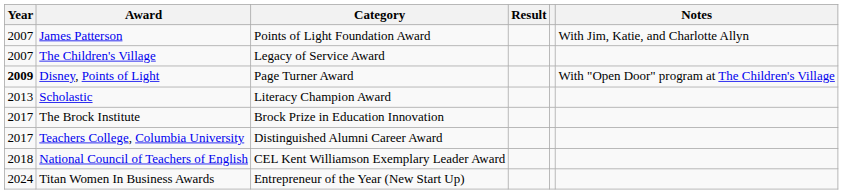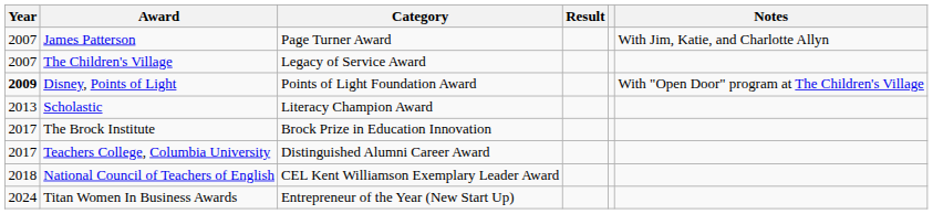 <table class="wikitable sortable">
 <tr style="background:#ccc; text-align:center;">
 <th>Year</th>
 <th>Award</th>
 <th>Category</th>
 <th>Result</th>
 <th></th>
 <th>Notes</th>
 </tr>
 <tr>
 <td>2007</td>
 <td><a href='#'>James Patterson</a></td>
-<td>Points of Light Foundation Award</td>
+<td>Page Turner Award</td>
 <td></td>
 <td align="center"></td>
 <td>With Jim, Katie, and Charlotte Allyn</td>
 </tr>
 <tr>
 <td>2007</td>
 <td><a href='#'>The Children's Village</a></td>
 <td>Legacy of Service Award</td>
 <td></td>
 <td align="center"></td>
 <td></td>
 </tr>
 <tr>
 <td><strong>2009</strong></td>
 <td><a href='#'>Disney</a>, <a href='#'>Points of Light</a></td>
-<td>Page Turner Award</td>
+<td>Points of Light Foundation Award</td>
 <td></td>
 <td align="center"></td>
 <td>With "Open Door" program at <a href='#'>The Children's Village</a></td>
 </tr>
 <tr>
 <td>2013</td>
 <td><a href='#'>Scholastic</a></td>
 <td>Literacy Champion Award</td>
 <td></td>
 <td align="center"></td>
 <td></td>
 </tr>
 <tr>
 <td>2017</td>
 <td>The Brock Institute</td>
 <td>Brock Prize in Education Innovation</td>
 <td></td>
 <td align="center"></td>
 <td></td>
 </tr>
 <tr>
 <td>2017</td>
 <td><a href='#'>Teachers College</a>, <a href='#'>Columbia University</a></td>
 <td>Distinguished Alumni Career Award</td>
 <td></td>
 <td align="center"></td>
 <td></td>
 </tr>
 <tr>
 <td>2018</td>
 <td><a href='#'>National Council of Teachers of English</a></td>
 <td>CEL Kent Williamson Exemplary Leader Award</td>
 <td></td>
 <td align="center"></td>
 <td></td>
 </tr>
 <tr>
 <td>2024</td>
 <td>Titan Women In Business Awards</td>
 <td>Entrepreneur of the Year (New Start Up)</td>
 <td></td>
 <td align="center"></td>
 <td></td>
 </tr>
 </table>
